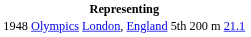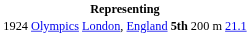 <table>
 <tr>
 <th colspan="6">Representing </th>
 </tr>
 <tr>
-<td>1948</td>
+<td>1924</td>
 <td><a href='#'>Olympics</a></td>
 <td><a href='#'>London</a>, <a href='#'>England</a></td>
-<td>5th</td>
+<td><strong>5th</strong></td>
 <td>200 m</td>
 <td><a href='#'>21.1</a></td>
 </tr>
 </table>
